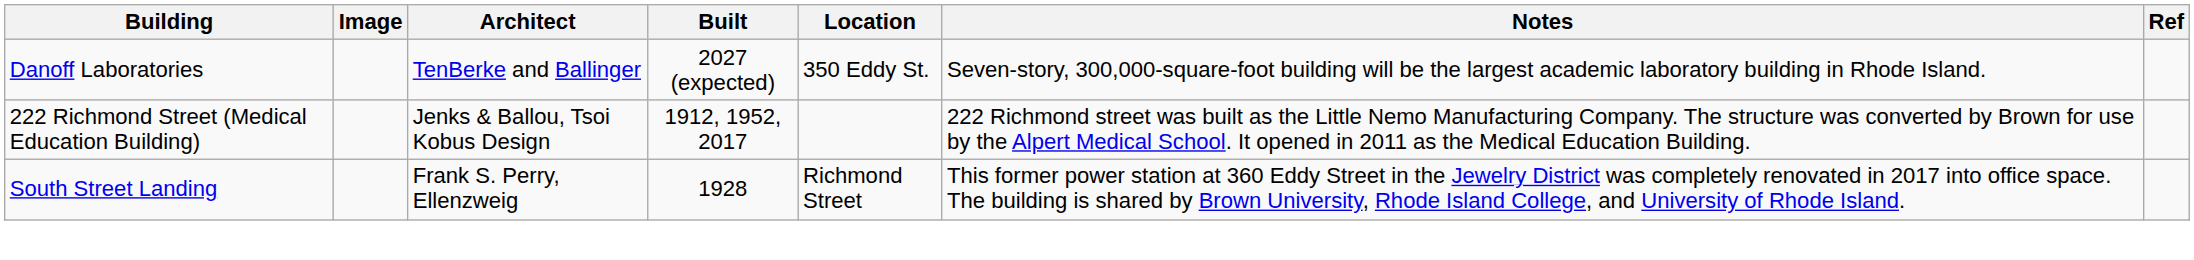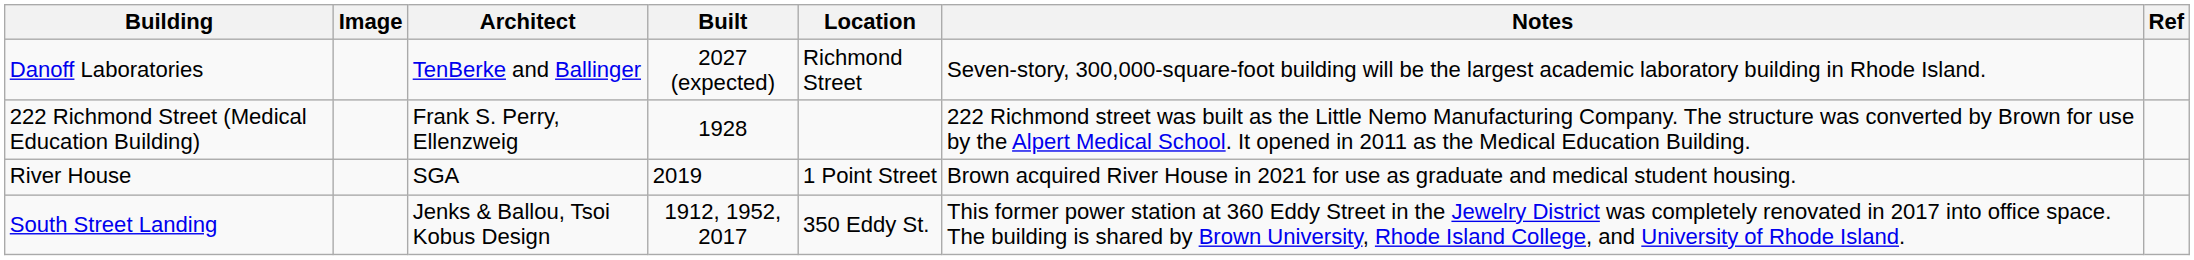 <table class="wikitable sortable" style="width:100%">
 <tr>
 <th>Building</th>
 <th class="unsortable">Image</th>
 <th>Architect</th>
 <th>Built</th>
 <th>Location</th>
 <th class="unsortable">Notes</th>
 <th class="unsortable">Ref</th>
 </tr>
 <tr>
 <td><a href='#'>Danoff</a> Laboratories</td>
 <td align="center"></td>
 <td><a href='#'>TenBerke</a> and <a href='#'>Ballinger</a></td>
 <td align="center">2027 (expected)</td>
-<td>350 Eddy St.</td>
+<td>Richmond Street</td>
 <td>Seven-story, 300,000-square-foot building will be the largest academic laboratory building in Rhode Island.</td>
 <td align="center"></td>
 </tr>
 <tr>
 <td>222 Richmond Street (Medical Education Building)</td>
 <td align="center"></td>
-<td>Jenks & Ballou, Tsoi Kobus Design</td>
-<td align="center">1912, 1952, 2017</td>
+<td>Frank S. Perry, Ellenzweig</td>
+<td align="center">1928</td>
 <td></td>
 <td>222 Richmond street was built as the Little Nemo Manufacturing Company. The structure was converted by Brown for use by the <a href='#'>Alpert Medical School</a>. It opened in 2011 as the Medical Education Building.</td>
 <td align="center"></td>
 </tr>
 <tr>
+<td>River House</td>
+<td align="center"></td>
+<td>SGA</td>
+<td>2019</td>
+<td>1 Point Street</td>
+<td>Brown acquired River House in 2021 for use as graduate and medical student housing.</td>
+<td align="center"></td>
+</tr>
+<tr>
 <td><a href='#'>South Street Landing</a></td>
 <td align="center"></td>
-<td>Frank S. Perry, Ellenzweig</td>
-<td align="center">1928</td>
-<td>Richmond Street</td>
+<td>Jenks & Ballou, Tsoi Kobus Design</td>
+<td align="center">1912, 1952, 2017</td>
+<td>350 Eddy St.</td>
 <td>This former power station at 360 Eddy Street in the <a href='#'>Jewelry District</a> was completely renovated in 2017 into office space. The building is shared by <a href='#'>Brown University</a>, <a href='#'>Rhode Island College</a>, and <a href='#'>University of Rhode Island</a>.</td>
 <td align="center"></td>
 </tr>
 </table>
